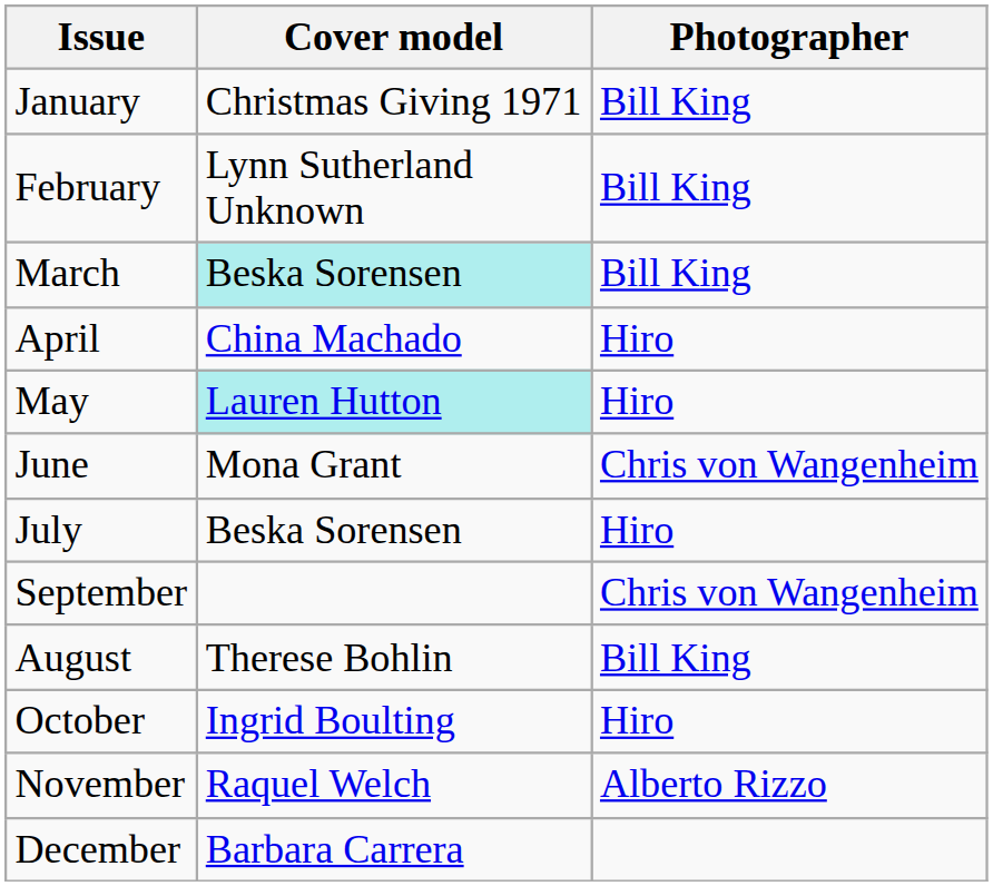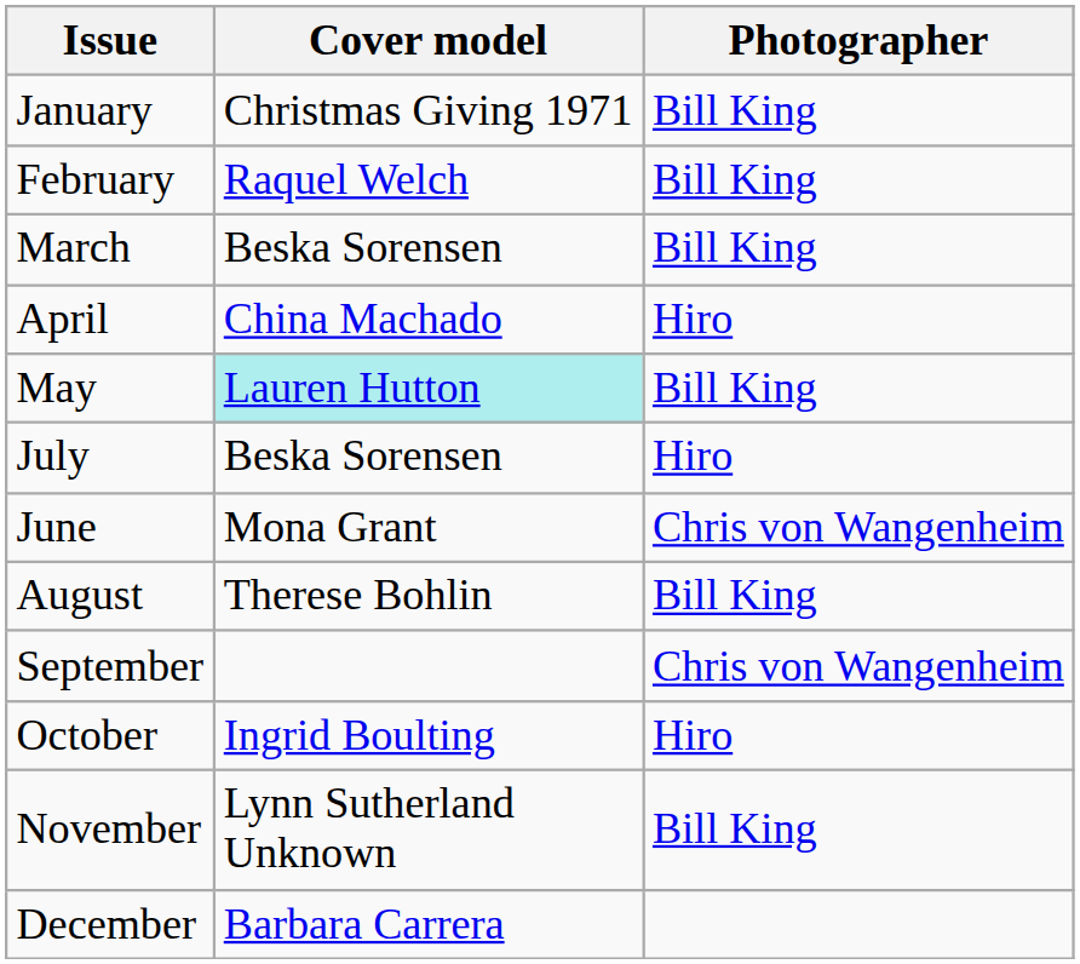 <table class="sortable wikitable">
 <tr>
 <th>Issue</th>
 <th>Cover model</th>
 <th>Photographer</th>
 </tr>
 <tr>
 <td>January</td>
 <td>Christmas Giving 1971</td>
 <td><a href='#'>Bill King</a></td>
 </tr>
 <tr>
 <td>February</td>
-<td>Lynn Sutherland<br>Unknown</td>
+<td><a href='#'>Raquel Welch</a></td>
 <td><a href='#'>Bill King</a></td>
 </tr>
 <tr>
 <td>March</td>
-<td style="background: paleturquoise;">Beska Sorensen</td>
+<td>Beska Sorensen</td>
 <td><a href='#'>Bill King</a></td>
 </tr>
 <tr>
 <td>April</td>
 <td><a href='#'>China Machado</a></td>
 <td><a href='#'>Hiro</a></td>
 </tr>
 <tr>
 <td>May</td>
 <td style="background: paleturquoise;"><a href='#'>Lauren Hutton</a></td>
+<td><a href='#'>Bill King</a></td>
+</tr>
+<tr>
+<td>July</td>
+<td>Beska Sorensen</td>
 <td><a href='#'>Hiro</a></td>
 </tr>
 <tr>
 <td>June</td>
 <td>Mona Grant</td>
 <td><a href='#'>Chris von Wangenheim</a></td>
 </tr>
 <tr>
-<td>July</td>
-<td>Beska Sorensen</td>
-<td><a href='#'>Hiro</a></td>
+<td>August</td>
+<td>Therese Bohlin</td>
+<td><a href='#'>Bill King</a></td>
 </tr>
 <tr>
 <td>September</td>
 <td></td>
 <td><a href='#'>Chris von Wangenheim</a></td>
-</tr>
-<tr>
-<td>August</td>
-<td>Therese Bohlin</td>
-<td><a href='#'>Bill King</a></td>
 </tr>
 <tr>
 <td>October</td>
 <td><a href='#'>Ingrid Boulting</a></td>
 <td><a href='#'>Hiro</a></td>
 </tr>
 <tr>
 <td>November</td>
-<td><a href='#'>Raquel Welch</a></td>
-<td><a href='#'>Alberto Rizzo</a></td>
+<td>Lynn Sutherland<br>Unknown</td>
+<td><a href='#'>Bill King</a></td>
 </tr>
 <tr>
 <td>December</td>
 <td><a href='#'>Barbara Carrera</a></td>
 <td></td>
 </tr>
 </table>
